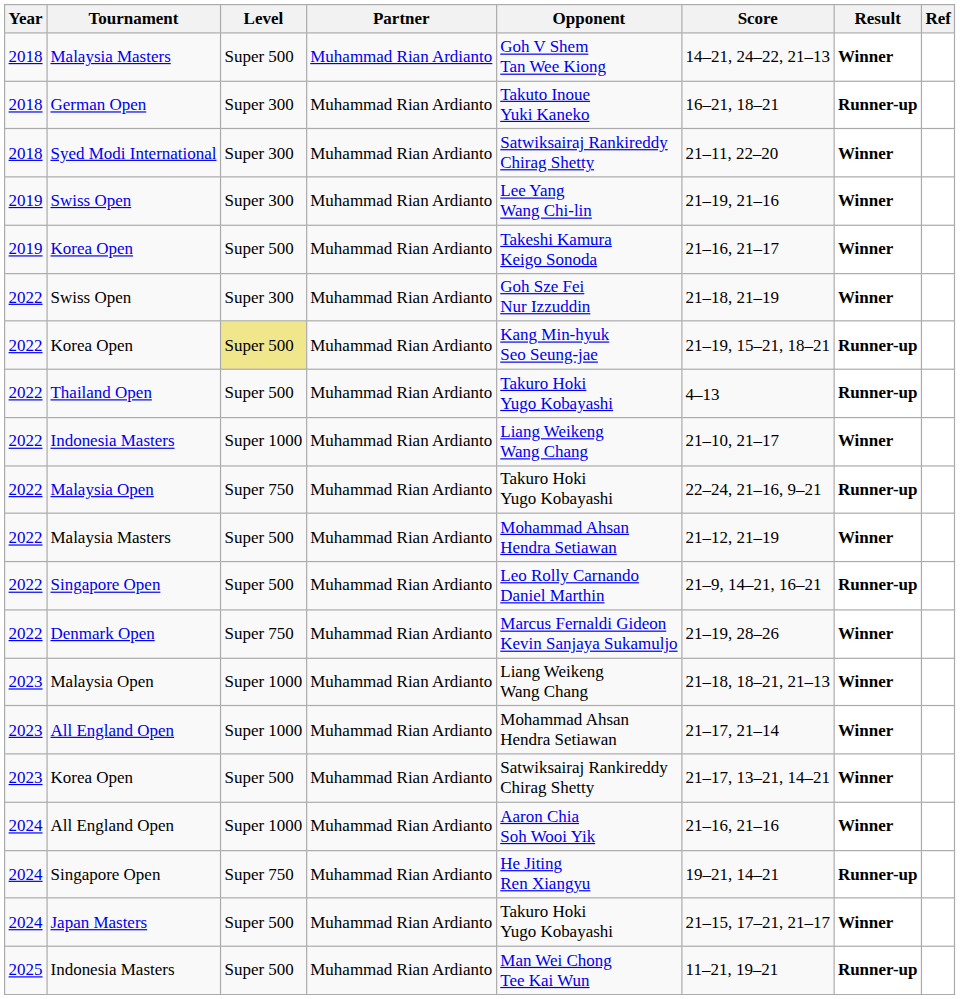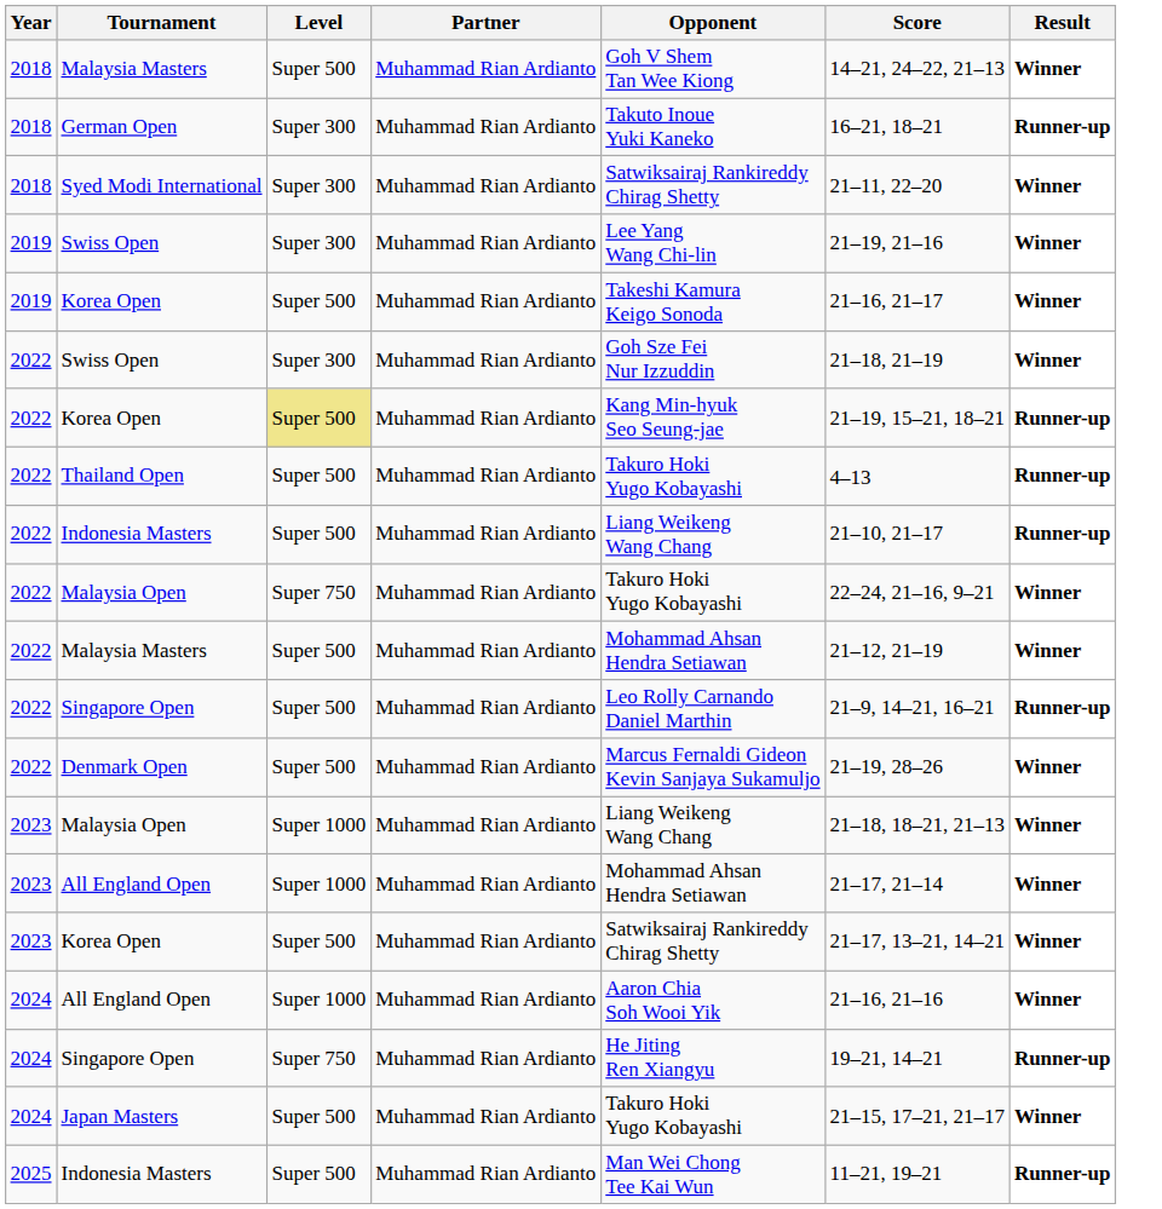 <table class="sortable wikitable" style="font-size:90%">
 <tr>
 <th>Year</th>
 <th>Tournament</th>
 <th>Level</th>
 <th>Partner</th>
 <th>Opponent</th>
 <th>Score</th>
 <th>Result</th>
-<th>Ref</th>
 </tr>
 <tr>
 <td align="center"><a href='#'>2018</a></td>
 <td align="left"><a href='#'>Malaysia Masters</a></td>
 <td align="left">Super 500</td>
 <td align="left"> <a href='#'>Muhammad Rian Ardianto</a></td>
 <td align="left"> <a href='#'>Goh V Shem</a> <br> <a href='#'>Tan Wee Kiong</a></td>
 <td align="left">14–21, 24–22, 21–13</td>
 <td style="text-align:left; background:white"> <strong>Winner</strong></td>
-<td style="text-align:center; background:white"></td>
 </tr>
 <tr>
 <td align="center"><a href='#'>2018</a></td>
 <td align="left"><a href='#'>German Open</a></td>
 <td align="left">Super 300</td>
 <td align="left"> Muhammad Rian Ardianto</td>
 <td align="left"> <a href='#'>Takuto Inoue</a><br> <a href='#'>Yuki Kaneko</a></td>
 <td align="left">16–21, 18–21</td>
 <td style="text-align:left; background:white"> <strong>Runner-up</strong></td>
-<td style="text-align:center; background:white"></td>
 </tr>
 <tr>
 <td align="center"><a href='#'>2018</a></td>
 <td align="left"><a href='#'>Syed Modi International</a></td>
 <td align="left">Super 300</td>
 <td align="left"> Muhammad Rian Ardianto</td>
 <td align="left"> <a href='#'>Satwiksairaj Rankireddy</a><br> <a href='#'>Chirag Shetty</a></td>
 <td align="left">21–11, 22–20</td>
 <td style="text-align:left; background:white"> <strong>Winner</strong></td>
-<td style="text-align:center; background:white"></td>
 </tr>
 <tr>
 <td align="center"><a href='#'>2019</a></td>
 <td align="left"><a href='#'>Swiss Open</a></td>
 <td align="left">Super 300</td>
 <td align="left"> Muhammad Rian Ardianto</td>
 <td align="left"> <a href='#'>Lee Yang</a><br> <a href='#'>Wang Chi-lin</a></td>
 <td align="left">21–19, 21–16</td>
 <td style="text-align:left; background:white"> <strong>Winner</strong></td>
-<td style="text-align:center; background:white"></td>
 </tr>
 <tr>
 <td align="center"><a href='#'>2019</a></td>
 <td align="left"><a href='#'>Korea Open</a></td>
 <td align="left">Super 500</td>
 <td align="left"> Muhammad Rian Ardianto</td>
 <td align="left"> <a href='#'>Takeshi Kamura</a><br> <a href='#'>Keigo Sonoda</a></td>
 <td align="left">21–16, 21–17</td>
 <td style="text-align:left; background:white"> <strong>Winner</strong></td>
-<td style="text-align:center; background:white"></td>
 </tr>
 <tr>
 <td align="center"><a href='#'>2022</a></td>
 <td align="left">Swiss Open</td>
 <td align="left">Super 300</td>
 <td align="left"> Muhammad Rian Ardianto</td>
 <td align="left"> <a href='#'>Goh Sze Fei</a><br> <a href='#'>Nur Izzuddin</a></td>
 <td align="left">21–18, 21–19</td>
 <td style="text-align:left; background:white"> <strong>Winner</strong></td>
-<td style="text-align:center; background:white"></td>
 </tr>
 <tr>
 <td align="center"><a href='#'>2022</a></td>
 <td align="left">Korea Open</td>
 <td align="left" style="background: khaki;">Super 500</td>
 <td align="left"> Muhammad Rian Ardianto</td>
 <td align="left"> <a href='#'>Kang Min-hyuk</a><br> <a href='#'>Seo Seung-jae</a></td>
 <td align="left">21–19, 15–21, 18–21</td>
 <td style="text-align:left; background:white"> <strong>Runner-up</strong></td>
-<td style="text-align:center; background:white"></td>
 </tr>
 <tr>
 <td align="center"><a href='#'>2022</a></td>
 <td align="left"><a href='#'>Thailand Open</a></td>
 <td align="left">Super 500</td>
 <td align="left"> Muhammad Rian Ardianto</td>
 <td align="left"> <a href='#'>Takuro Hoki</a><br> <a href='#'>Yugo Kobayashi</a></td>
 <td align="left">4<sup></sup>–13</td>
 <td style="text-align:left; background:white"> <strong>Runner-up</strong></td>
-<td style="text-align:center; background:white"></td>
 </tr>
 <tr>
 <td align="center"><a href='#'>2022</a></td>
 <td align="left"><a href='#'>Indonesia Masters</a></td>
-<td align="left">Super 1000</td>
+<td align="left">Super 500</td>
 <td align="left"> Muhammad Rian Ardianto</td>
 <td align="left"> <a href='#'>Liang Weikeng</a><br> <a href='#'>Wang Chang</a></td>
 <td align="left">21–10, 21–17</td>
-<td style="text-align:left; background:white"> <strong>Winner</strong></td>
-<td style="text-align:center; background:white"></td>
+<td style="text-align:left; background:white"> <strong>Runner-up</strong></td>
 </tr>
 <tr>
 <td align="center"><a href='#'>2022</a></td>
 <td align="left"><a href='#'>Malaysia Open</a></td>
 <td align="left">Super 750</td>
 <td align="left"> Muhammad Rian Ardianto</td>
 <td align="left"> Takuro Hoki<br> Yugo Kobayashi</td>
 <td align="left">22–24, 21–16, 9–21</td>
-<td style="text-align:left; background:white"> <strong>Runner-up</strong></td>
-<td style="text-align:center; background:white"></td>
+<td style="text-align:left; background:white"> <strong>Winner</strong></td>
 </tr>
 <tr>
 <td align="center"><a href='#'>2022</a></td>
 <td align="left">Malaysia Masters</td>
 <td align="left">Super 500</td>
 <td align="left"> Muhammad Rian Ardianto</td>
 <td align="left"> <a href='#'>Mohammad Ahsan</a><br> <a href='#'>Hendra Setiawan</a></td>
 <td align="left">21–12, 21–19</td>
 <td style="text-align:left; background:white"> <strong>Winner</strong></td>
-<td style="text-align:center; background:white"></td>
 </tr>
 <tr>
 <td align="center"><a href='#'>2022</a></td>
 <td align="left"><a href='#'>Singapore Open</a></td>
 <td align="left">Super 500</td>
 <td align="left"> Muhammad Rian Ardianto</td>
 <td align="left"> <a href='#'>Leo Rolly Carnando</a><br> <a href='#'>Daniel Marthin</a></td>
 <td align="left">21–9, 14–21, 16–21</td>
 <td style="text-align:left; background:white"> <strong>Runner-up</strong></td>
-<td style="text-align:center; background:white"></td>
 </tr>
 <tr>
 <td align="center"><a href='#'>2022</a></td>
 <td align="left"><a href='#'>Denmark Open</a></td>
-<td align="left">Super 750</td>
+<td align="left">Super 500</td>
 <td align="left"> Muhammad Rian Ardianto</td>
 <td align="left"> <a href='#'>Marcus Fernaldi Gideon</a><br> <a href='#'>Kevin Sanjaya Sukamuljo</a></td>
 <td align="left">21–19, 28–26</td>
 <td style="text-align:left; background:white"> <strong>Winner</strong></td>
-<td style="text-align:center; background:white"></td>
 </tr>
 <tr>
 <td align="center"><a href='#'>2023</a></td>
 <td align="left">Malaysia Open</td>
 <td align="left">Super 1000</td>
 <td align="left"> Muhammad Rian Ardianto</td>
 <td align="left"> Liang Weikeng<br> Wang Chang</td>
 <td align="left">21–18, 18–21, 21–13</td>
 <td style="text-align:left; background:white"> <strong>Winner</strong></td>
-<td style="text-align:center; background:white"></td>
 </tr>
 <tr>
 <td align="center"><a href='#'>2023</a></td>
 <td align="left"><a href='#'>All England Open</a></td>
 <td align="left">Super 1000</td>
 <td align="left"> Muhammad Rian Ardianto</td>
 <td align="left"> Mohammad Ahsan<br> Hendra Setiawan</td>
 <td align="left">21–17, 21–14</td>
 <td style="text-align:left; background:white"> <strong>Winner</strong></td>
-<td style="text-align:center; background:white"></td>
 </tr>
 <tr>
 <td align="center"><a href='#'>2023</a></td>
 <td align="left">Korea Open</td>
 <td align="left">Super 500</td>
 <td align="left"> Muhammad Rian Ardianto</td>
 <td align="left"> Satwiksairaj Rankireddy<br> Chirag Shetty</td>
 <td align="left">21–17, 13–21, 14–21</td>
 <td style="text-align:left; background:white"> <strong>Winner</strong></td>
-<td style="text-align:center; background:white"></td>
 </tr>
 <tr>
 <td align="center"><a href='#'>2024</a></td>
 <td align="left">All England Open</td>
 <td align="left">Super 1000</td>
 <td align="left"> Muhammad Rian Ardianto</td>
 <td align="left"> <a href='#'>Aaron Chia</a><br> <a href='#'>Soh Wooi Yik</a></td>
 <td align="left">21–16, 21–16</td>
 <td style="text-align:left; background:white"> <strong>Winner</strong></td>
-<td style="text-align:center; background:white"></td>
 </tr>
 <tr>
 <td align="center"><a href='#'>2024</a></td>
 <td align="left">Singapore Open</td>
 <td align="left">Super 750</td>
 <td align="left"> Muhammad Rian Ardianto</td>
 <td align="left"> <a href='#'>He Jiting</a><br> <a href='#'>Ren Xiangyu</a></td>
 <td align="left">19–21, 14–21</td>
 <td style="text-align:left; background:white"> <strong>Runner-up</strong></td>
-<td style="text-align:center; background:white"></td>
 </tr>
 <tr>
 <td align="center"><a href='#'>2024</a></td>
 <td align="left"><a href='#'>Japan Masters</a></td>
 <td align="left">Super 500</td>
 <td align="left"> Muhammad Rian Ardianto</td>
 <td align="left"> Takuro Hoki<br> Yugo Kobayashi</td>
 <td>21–15, 17–21, 21–17</td>
 <td style="text-align:left; background:white"> <strong>Winner</strong></td>
-<td style="text-align:center; background:white"></td>
 </tr>
 <tr>
 <td align="center"><a href='#'>2025</a></td>
 <td align="left">Indonesia Masters</td>
 <td align="left">Super 500</td>
 <td align="left"> Muhammad Rian Ardianto</td>
 <td align="left"> <a href='#'>Man Wei Chong</a><br> <a href='#'>Tee Kai Wun</a></td>
 <td>11–21, 19–21</td>
 <td style="text-align:left; background:white"> <strong>Runner-up</strong></td>
-<td style="text-align:center; background:white"></td>
 </tr>
 </table>
